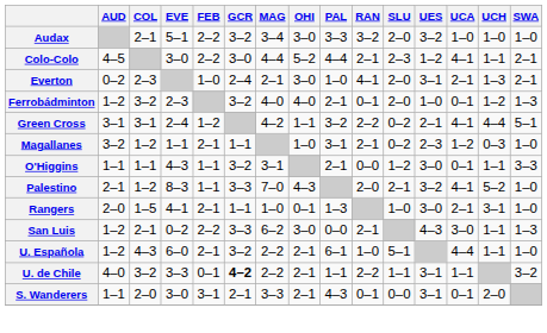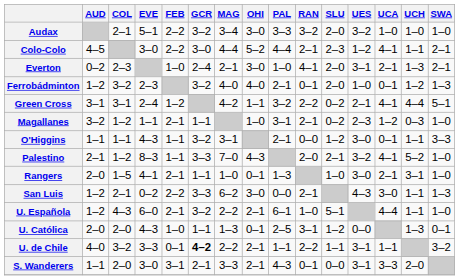 <table class="wikitable" style="text-align:center">
 <tr>
 <th width="90"> </th>
 <th width="30"><small><a href='#'>AUD</a></small></th>
 <th width="30"><small><a href='#'>COL</a></small></th>
 <th width="30"><small><a href='#'>EVE</a></small></th>
 <th width="30"><small><a href='#'>FEB</a></small></th>
 <th width="30"><small><a href='#'>GCR</a></small></th>
 <th width="30"><small><a href='#'>MAG</a></small></th>
 <th width="30"><small><a href='#'>OHI</a></small></th>
 <th width="30"><small><a href='#'>PAL</a></small></th>
 <th width="30"><small><a href='#'>RAN</a></small></th>
 <th width="30"><small><a href='#'>SLU</a></small></th>
 <th width="30"><small><a href='#'>UES</a></small></th>
 <th width="30"><small><a href='#'>UCA</a></small></th>
 <th width="30"><small><a href='#'>UCH</a></small></th>
 <th width="30"><small><a href='#'>SWA</a></small></th>
 </tr>
 <tr>
 <th><small><a href='#'>Audax</a></small></th>
 <td bgcolor="#CCCCCC"></td>
 <td>2–1</td>
 <td>5–1</td>
 <td>2–2</td>
 <td>3–2</td>
 <td>3–4</td>
 <td>3–0</td>
 <td>3–3</td>
 <td>3–2</td>
 <td>2–0</td>
 <td>3–2</td>
 <td>1–0</td>
 <td>1–0</td>
 <td>1–0</td>
 </tr>
 <tr>
 <th><small><a href='#'>Colo-Colo</a></small></th>
 <td>4–5</td>
 <td bgcolor="#CCCCCC"></td>
 <td>3–0</td>
 <td>2–2</td>
 <td>3–0</td>
 <td>4–4</td>
 <td>5–2</td>
 <td>4–4</td>
 <td>2–1</td>
 <td>2–3</td>
 <td>1–2</td>
 <td>4–1</td>
 <td>1–1</td>
 <td>2–1</td>
 </tr>
 <tr>
 <th><small><a href='#'>Everton</a></small></th>
 <td>0–2</td>
 <td>2–3</td>
 <td bgcolor="#CCCCCC"></td>
 <td>1–0</td>
 <td>2–4</td>
 <td>2–1</td>
 <td>3–0</td>
 <td>1–0</td>
 <td>4–1</td>
 <td>2–0</td>
 <td>3–1</td>
 <td>2–1</td>
 <td>1–3</td>
 <td>2–1</td>
 </tr>
 <tr>
 <th><small><a href='#'>Ferrobádminton</a></small></th>
 <td>1–2</td>
 <td>3–2</td>
 <td>2–3</td>
 <td bgcolor="#CCCCCC"></td>
 <td>3–2</td>
 <td>4–0</td>
 <td>4–0</td>
 <td>2–1</td>
 <td>0–1</td>
 <td>2–0</td>
 <td>1–0</td>
 <td>0–1</td>
 <td>1–2</td>
 <td>1–3</td>
 </tr>
 <tr>
 <th><small><a href='#'>Green Cross</a></small></th>
 <td>3–1</td>
 <td>3–1</td>
 <td>2–4</td>
 <td>1–2</td>
 <td bgcolor="#CCCCCC"></td>
 <td>4–2</td>
 <td>1–1</td>
 <td>3–2</td>
 <td>2–2</td>
 <td>0–2</td>
 <td>2–1</td>
 <td>4–1</td>
 <td>4–4</td>
 <td>5–1</td>
 </tr>
 <tr>
 <th><small><a href='#'>Magallanes</a></small></th>
 <td>3–2</td>
 <td>1–2</td>
 <td>1–1</td>
 <td>2–1</td>
 <td>1–1</td>
 <td bgcolor="#CCCCCC"></td>
 <td>1–0</td>
 <td>3–1</td>
 <td>2–1</td>
 <td>0–2</td>
 <td>2–3</td>
 <td>1–2</td>
 <td>0–3</td>
 <td>1–0</td>
 </tr>
 <tr>
 <th><small><a href='#'>O'Higgins</a></small></th>
 <td>1–1</td>
 <td>1–1</td>
 <td>4–3</td>
 <td>1–1</td>
 <td>3–2</td>
 <td>3–1</td>
 <td bgcolor="#CCCCCC"></td>
 <td>2–1</td>
 <td>0–0</td>
 <td>1–2</td>
 <td>3–0</td>
 <td>0–1</td>
 <td>1–1</td>
 <td>3–3</td>
 </tr>
 <tr>
 <th><small><a href='#'>Palestino</a></small></th>
 <td>2–1</td>
 <td>1–2</td>
 <td>8–3</td>
 <td>1–1</td>
 <td>3–3</td>
 <td>7–0</td>
 <td>4–3</td>
 <td bgcolor="#CCCCCC"></td>
 <td>2–0</td>
 <td>2–1</td>
 <td>3–2</td>
 <td>4–1</td>
 <td>5–2</td>
 <td>1–0</td>
 </tr>
 <tr>
 <th><small><a href='#'>Rangers</a></small></th>
 <td>2–0</td>
 <td>1–5</td>
 <td>4–1</td>
 <td>2–1</td>
 <td>1–1</td>
 <td>1–0</td>
 <td>0–1</td>
 <td>1–3</td>
 <td bgcolor="#CCCCCC"></td>
 <td>1–0</td>
 <td>3–0</td>
 <td>2–1</td>
 <td>3–1</td>
 <td>1–0</td>
 </tr>
 <tr>
 <th><small><a href='#'>San Luis</a></small></th>
 <td>1–2</td>
 <td>2–1</td>
 <td>0–2</td>
 <td>2–2</td>
 <td>3–3</td>
 <td>6–2</td>
 <td>3–0</td>
 <td>0–0</td>
 <td>2–1</td>
 <td bgcolor="#CCCCCC"></td>
 <td>4–3</td>
 <td>3–0</td>
 <td>1–1</td>
 <td>1–3</td>
 </tr>
 <tr>
 <th><small><a href='#'>U. Española</a></small></th>
 <td>1–2</td>
 <td>4–3</td>
 <td>6–0</td>
 <td>2–1</td>
 <td>3–2</td>
 <td>2–2</td>
 <td>2–1</td>
 <td>6–1</td>
 <td>1–0</td>
 <td>5–1</td>
 <td bgcolor="#CCCCCC"></td>
 <td>4–4</td>
 <td>1–1</td>
 <td>1–0</td>
 </tr>
 <tr>
+<th><small><a href='#'>U. Católica</a></small></th>
+<td>2–0</td>
+<td>2–0</td>
+<td>4–3</td>
+<td>1–0</td>
+<td>1–1</td>
+<td>1–3</td>
+<td>0–1</td>
+<td>2–5</td>
+<td>3–1</td>
+<td>1–2</td>
+<td>0–0</td>
+<td bgcolor="#CCCCCC"></td>
+<td>1–3</td>
+<td>0–1</td>
+</tr>
+<tr>
 <th><small><a href='#'>U. de Chile</a></small></th>
 <td>4–0</td>
 <td>3–2</td>
 <td>3–3</td>
 <td>0–1</td>
 <td><strong>4–2</strong></td>
 <td>2–2</td>
 <td>2–1</td>
 <td>1–1</td>
 <td>2–2</td>
 <td>1–1</td>
 <td>3–1</td>
 <td>1–1</td>
 <td bgcolor="#CCCCCC"></td>
 <td>3–2</td>
 </tr>
 <tr>
 <th><small><a href='#'>S. Wanderers</a></small></th>
 <td>1–1</td>
 <td>2–0</td>
 <td>3–0</td>
 <td>3–1</td>
 <td>2–1</td>
 <td>3–3</td>
 <td>2–1</td>
 <td>4–3</td>
 <td>0–1</td>
 <td>0–0</td>
 <td>3–1</td>
-<td>0–1</td>
+<td>3–3</td>
 <td>2–0</td>
 <td bgcolor="#CCCCCC"></td>
 </tr>
 <tr>
 </tr>
 </table>
